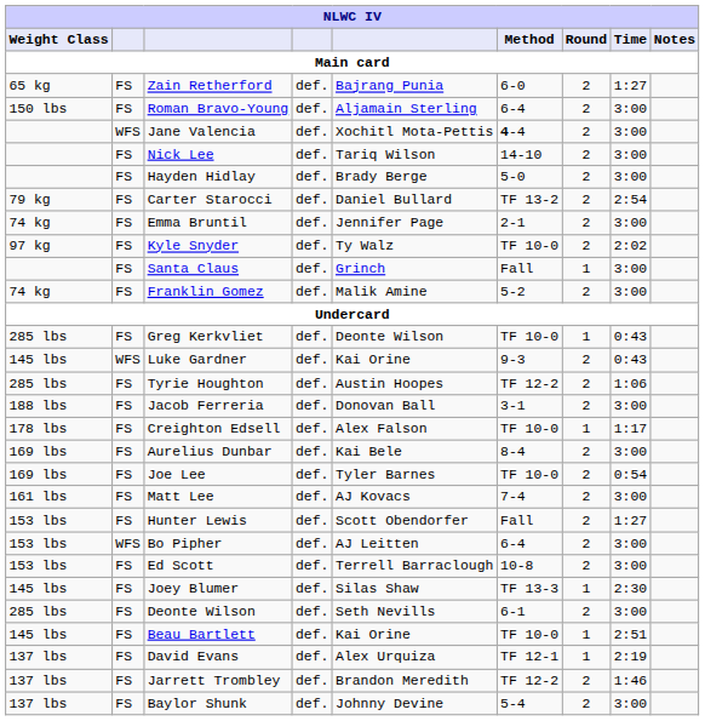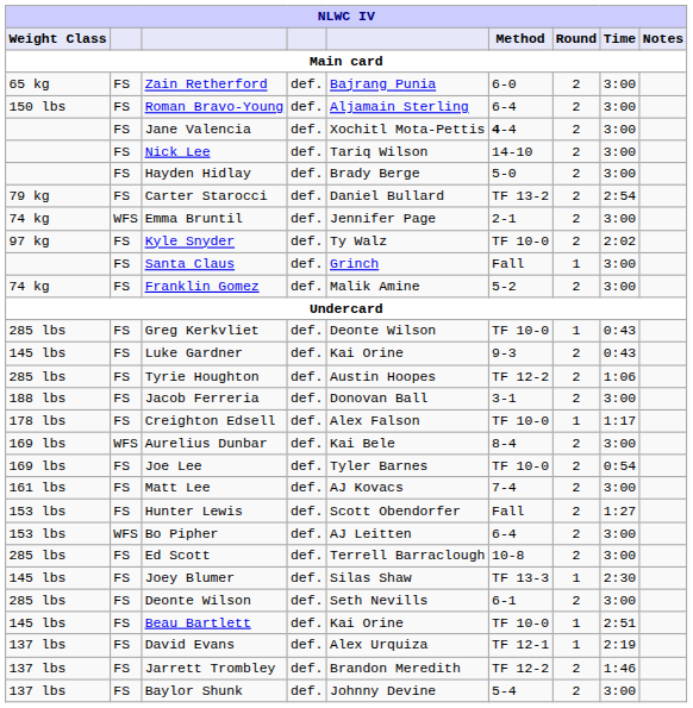 <table class="wikitable" style="font-size: 80%;">
 <tr>
 <th colspan="9" style="background-color: #ccf; color: #000080; text-align: center;"><strong>NLWC IV</strong></th>
 </tr>
 <tr>
 <th colspan="1" style="background-color: #E6E8FA; color: #000000; text-align: center;">Weight Class</th>
 <th colspan="1" style="background-color: #E6E8FA; color: #000000; text-align: center;"></th>
 <th colspan="1" style="background-color: #E6E8FA; color: #000000; text-align: center;"></th>
 <th colspan="1" style="background-color: #E6E8FA; color: #000000; text-align: center;"></th>
 <th colspan="1" style="background-color: #E6E8FA; color: #000000; text-align: center;"></th>
 <th colspan="1" style="background-color: #E6E8FA; color: #000000; text-align: center;">Method</th>
 <th colspan="1" style="background-color: #E6E8FA; color: #000000; text-align: center;">Round</th>
 <th colspan="1" style="background-color: #E6E8FA; color: #000000; text-align: center;">Time</th>
 <th colspan="1" style="background-color: #E6E8FA; color: #000000; text-align: center;">Notes</th>
 </tr>
 <tr>
 <th style=background:white colspan=9>Main card</th>
 </tr>
 <tr>
 <td>65 kg</td>
 <td>FS</td>
 <td> <a href='#'>Zain Retherford</a></td>
 <td>def.</td>
 <td> <a href='#'>Bajrang Punia</a></td>
 <td>6-0</td>
 <td align=center>2</td>
-<td align=center>1:27</td>
+<td align=center>3:00</td>
 <td></td>
 </tr>
 <tr>
 <td>150 lbs</td>
 <td>FS</td>
 <td> <a href='#'>Roman Bravo-Young</a></td>
 <td>def.</td>
 <td> <a href='#'>Aljamain Sterling</a></td>
 <td>6-4</td>
 <td align=center>2</td>
 <td align=center>3:00</td>
 <td></td>
 </tr>
 <tr>
 <td></td>
-<td>WFS</td>
+<td>FS</td>
 <td> Jane Valencia</td>
 <td>def.</td>
 <td> Xochitl Mota-Pettis</td>
 <td><strong>4</strong>-4</td>
 <td align=center>2</td>
 <td align=center>3:00</td>
 <td></td>
 </tr>
 <tr>
 <td></td>
 <td>FS</td>
 <td> <a href='#'>Nick Lee</a></td>
 <td>def.</td>
 <td> Tariq Wilson</td>
 <td>14-10</td>
 <td align=center>2</td>
 <td align=center>3:00</td>
 <td></td>
 </tr>
 <tr>
 <td></td>
 <td>FS</td>
 <td> Hayden Hidlay</td>
 <td>def.</td>
 <td> Brady Berge</td>
 <td>5-0</td>
 <td align=center>2</td>
 <td align=center>3:00</td>
 <td></td>
 </tr>
 <tr>
 <td>79 kg</td>
 <td>FS</td>
 <td> Carter Starocci</td>
 <td>def.</td>
 <td> Daniel Bullard</td>
 <td>TF 13-2</td>
 <td align=center>2</td>
 <td align=center>2:54</td>
 <td></td>
 </tr>
 <tr>
 <td>74 kg</td>
-<td>FS</td>
+<td>WFS</td>
 <td> Emma Bruntil</td>
 <td>def.</td>
 <td> Jennifer Page</td>
 <td>2-1</td>
 <td align=center>2</td>
 <td align=center>3:00</td>
 <td></td>
 </tr>
 <tr>
 <td>97 kg</td>
 <td>FS</td>
 <td> <a href='#'>Kyle Snyder</a></td>
 <td>def.</td>
 <td> Ty Walz</td>
 <td>TF 10-0</td>
 <td align=center>2</td>
 <td align=center>2:02</td>
 <td></td>
 </tr>
 <tr>
 <td></td>
 <td>FS</td>
 <td><a href='#'>Santa Claus</a></td>
 <td>def.</td>
 <td><a href='#'>Grinch</a></td>
 <td>Fall</td>
 <td align=center>1</td>
 <td align=center>3:00</td>
 <td></td>
 </tr>
 <tr>
 <td>74 kg</td>
 <td>FS</td>
 <td> <a href='#'>Franklin Gomez</a></td>
 <td>def.</td>
 <td> Malik Amine</td>
 <td>5-2</td>
 <td align=center>2</td>
 <td align=center>3:00</td>
 <td></td>
 </tr>
 <tr>
 <th style=background:white colspan=9>Undercard</th>
 </tr>
 <tr>
 <td>285 lbs</td>
 <td>FS</td>
 <td> Greg Kerkvliet</td>
 <td>def.</td>
 <td> Deonte Wilson</td>
 <td>TF 10-0</td>
 <td align=center>1</td>
 <td align=center>0:43</td>
 <td></td>
 </tr>
 <tr>
 <td>145 lbs</td>
-<td>WFS</td>
+<td>FS</td>
 <td> Luke Gardner</td>
 <td>def.</td>
 <td> Kai Orine</td>
 <td>9-3</td>
 <td align=center>2</td>
 <td align=center>0:43</td>
 <td></td>
 </tr>
 <tr>
 <td>285 lbs</td>
 <td>FS</td>
 <td> Tyrie Houghton</td>
 <td>def.</td>
 <td> Austin Hoopes</td>
 <td>TF 12-2</td>
 <td align=center>2</td>
 <td align=center>1:06</td>
 <td></td>
 </tr>
 <tr>
 <td>188 lbs</td>
 <td>FS</td>
 <td> Jacob Ferreria</td>
 <td>def.</td>
 <td> Donovan Ball</td>
 <td>3-1</td>
 <td align=center>2</td>
 <td align=center>3:00</td>
 <td></td>
 </tr>
 <tr>
 <td>178 lbs</td>
 <td>FS</td>
 <td> Creighton Edsell</td>
 <td>def.</td>
 <td> Alex Falson</td>
 <td>TF 10-0</td>
 <td align=center>1</td>
 <td align=center>1:17</td>
 <td></td>
 </tr>
 <tr>
 <td>169 lbs</td>
-<td>FS</td>
+<td>WFS</td>
 <td> Aurelius Dunbar</td>
 <td>def.</td>
 <td> Kai Bele</td>
 <td>8-4</td>
 <td align=center>2</td>
 <td align=center>3:00</td>
 <td></td>
 </tr>
 <tr>
 <td>169 lbs</td>
 <td>FS</td>
 <td> Joe Lee</td>
 <td>def.</td>
 <td> Tyler Barnes</td>
 <td>TF 10-0</td>
 <td align=center>2</td>
 <td align=center>0:54</td>
 <td></td>
 </tr>
 <tr>
 <td>161 lbs</td>
 <td>FS</td>
 <td> Matt Lee</td>
 <td>def.</td>
 <td> AJ Kovacs</td>
 <td>7-4</td>
 <td align=center>2</td>
 <td align=center>3:00</td>
 <td></td>
 </tr>
 <tr>
 <td>153 lbs</td>
 <td>FS</td>
 <td> Hunter Lewis</td>
 <td>def.</td>
 <td> Scott Obendorfer</td>
 <td>Fall</td>
 <td align=center>2</td>
 <td align=center>1:27</td>
 <td></td>
 </tr>
 <tr>
 <td>153 lbs</td>
 <td>WFS</td>
 <td> Bo Pipher</td>
 <td>def.</td>
 <td> AJ Leitten</td>
 <td>6-4</td>
 <td align=center>2</td>
 <td align=center>3:00</td>
 <td></td>
 </tr>
 <tr>
-<td>153 lbs</td>
+<td>285 lbs</td>
 <td>FS</td>
 <td> Ed Scott</td>
 <td>def.</td>
 <td> Terrell Barraclough</td>
 <td>10-8</td>
 <td align=center>2</td>
 <td align=center>3:00</td>
 <td></td>
 </tr>
 <tr>
 <td>145 lbs</td>
 <td>FS</td>
 <td> Joey Blumer</td>
 <td>def.</td>
 <td> Silas Shaw</td>
 <td>TF 13-3</td>
 <td align=center>1</td>
 <td align=center>2:30</td>
 <td></td>
 </tr>
 <tr>
 <td>285 lbs</td>
 <td>FS</td>
 <td> Deonte Wilson</td>
 <td>def.</td>
 <td> Seth Nevills</td>
 <td>6-1</td>
 <td align=center>2</td>
 <td align=center>3:00</td>
 <td></td>
 </tr>
 <tr>
 <td>145 lbs</td>
 <td>FS</td>
 <td> <a href='#'>Beau Bartlett</a></td>
 <td>def.</td>
 <td> Kai Orine</td>
 <td>TF 10-0</td>
 <td align=center>1</td>
 <td align=center>2:51</td>
 <td></td>
 </tr>
 <tr>
 <td>137 lbs</td>
 <td>FS</td>
 <td> David Evans</td>
 <td>def.</td>
 <td> Alex Urquiza</td>
 <td>TF 12-1</td>
 <td align=center>1</td>
 <td align=center>2:19</td>
 <td></td>
 </tr>
 <tr>
 <td>137 lbs</td>
 <td>FS</td>
 <td> Jarrett Trombley</td>
 <td>def.</td>
 <td> Brandon Meredith</td>
 <td>TF 12-2</td>
 <td align=center>2</td>
 <td align=center>1:46</td>
 <td></td>
 </tr>
 <tr>
 <td>137 lbs</td>
 <td>FS</td>
 <td> Baylor Shunk</td>
 <td>def.</td>
 <td> Johnny Devine</td>
 <td>5-4</td>
 <td align=center>2</td>
 <td align=center>3:00</td>
 <td></td>
 </tr>
 </table>
